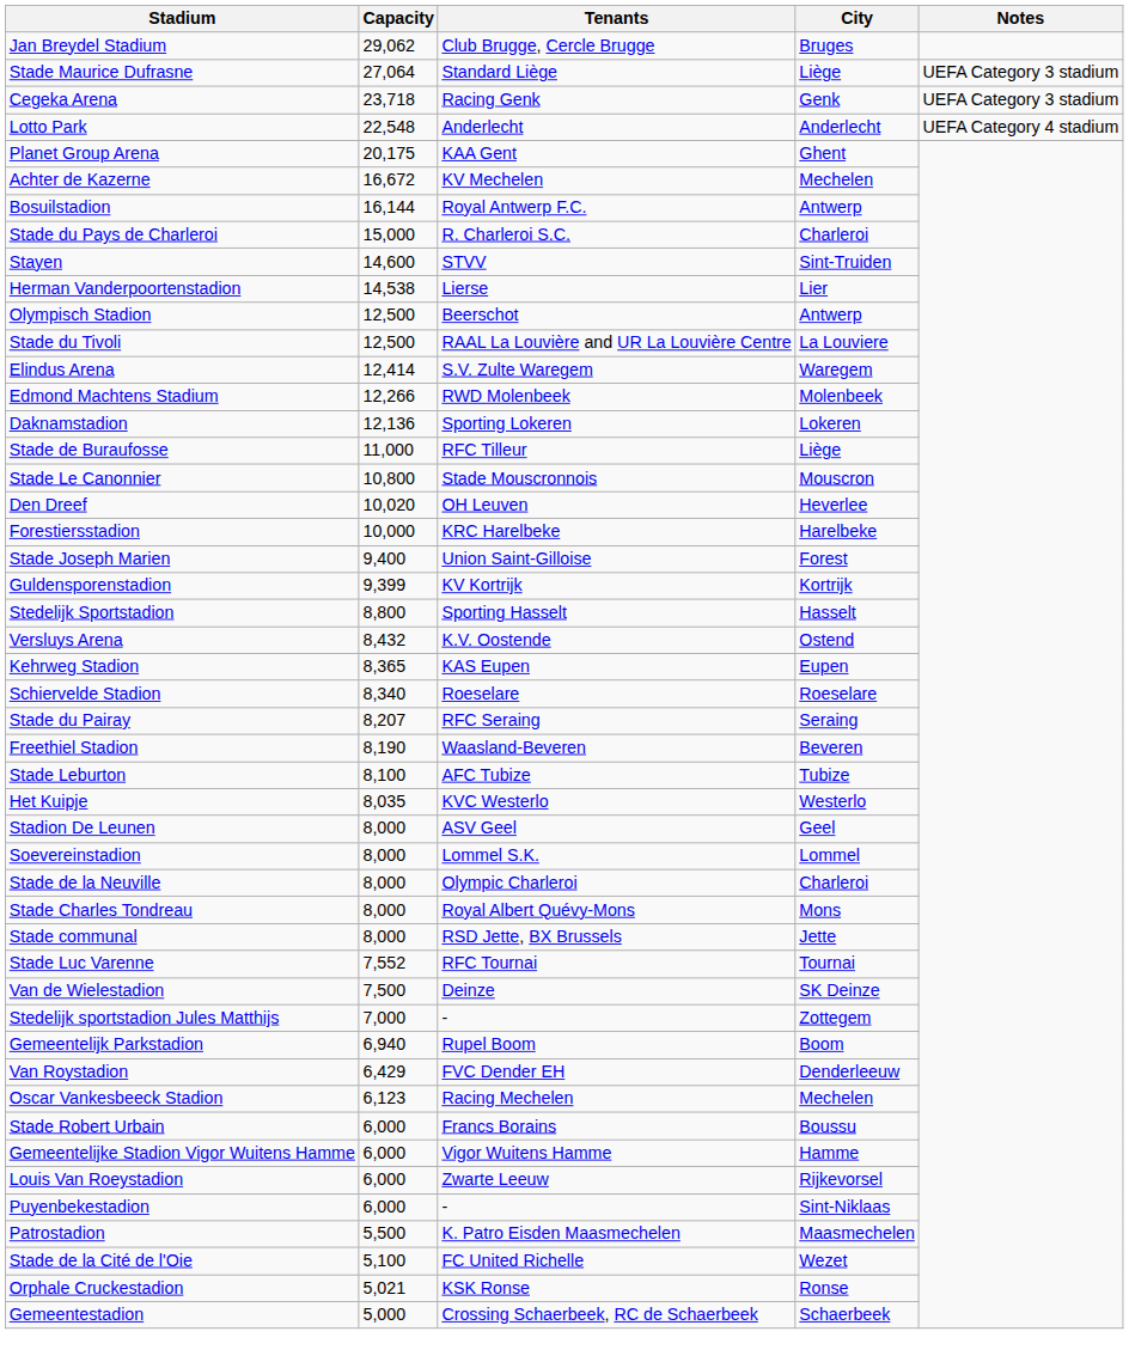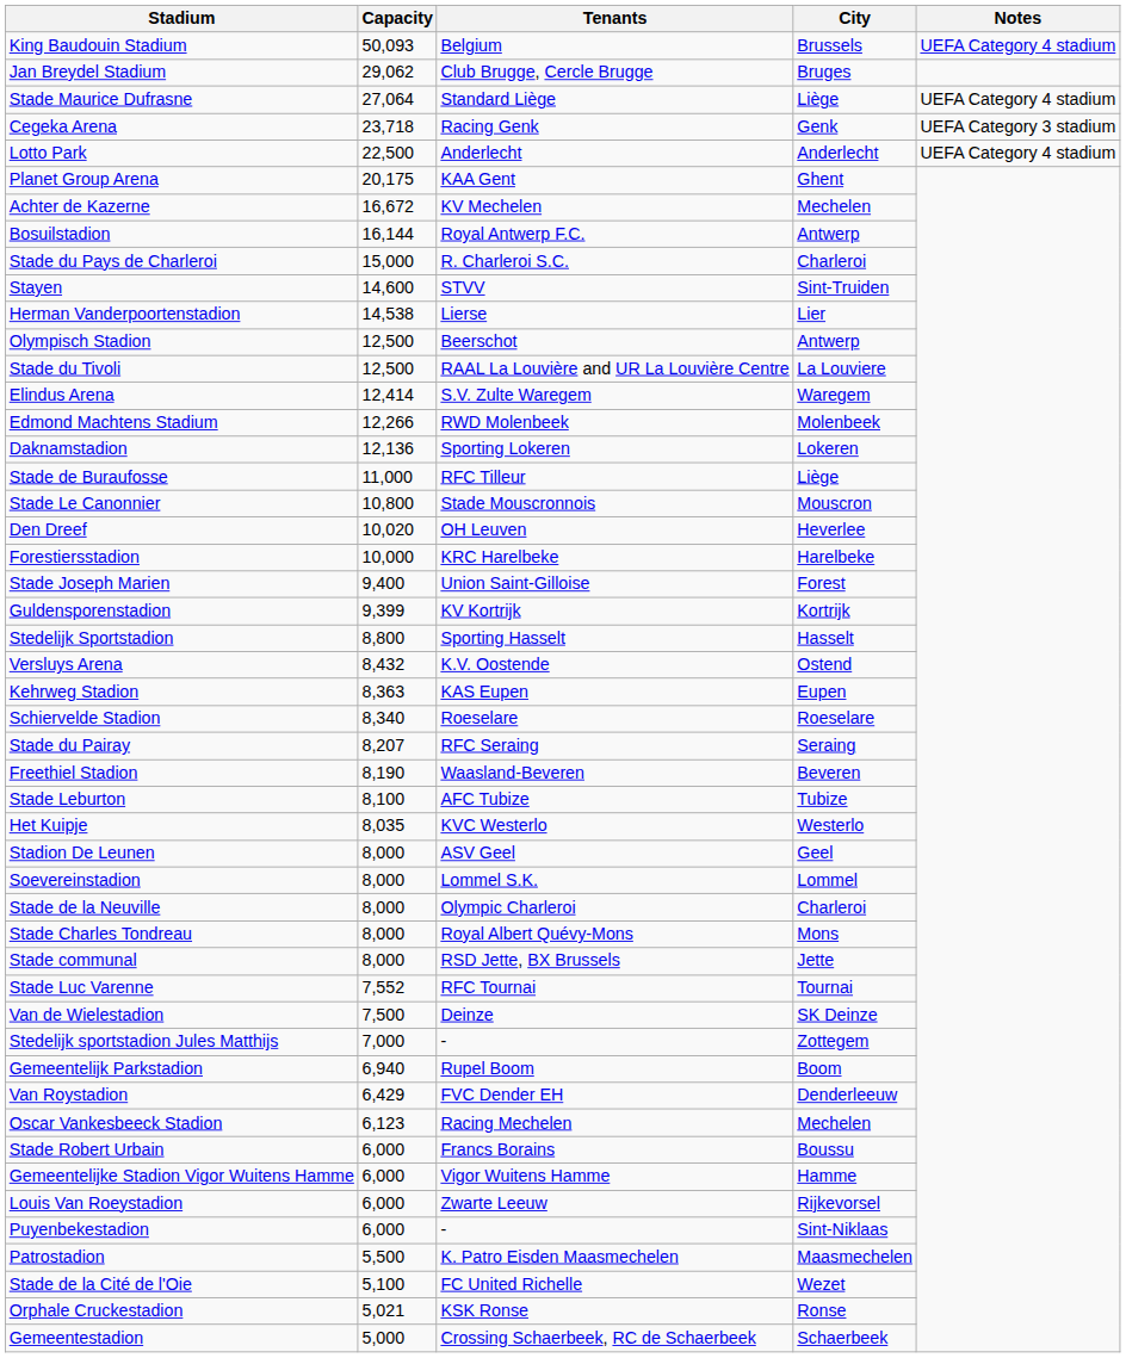 <table class="wikitable sortable">
 <tr>
 <th>Stadium</th>
 <th>Capacity</th>
 <th>Tenants</th>
 <th>City</th>
 <th>Notes</th>
+</tr>
+<tr>
+<td><a href='#'>King Baudouin Stadium</a></td>
+<td>50,093</td>
+<td><a href='#'>Belgium</a></td>
+<td><a href='#'>Brussels</a></td>
+<td><a href='#'>UEFA Category 4 stadium</a></td>
 </tr>
 <tr>
 <td><a href='#'>Jan Breydel Stadium</a></td>
 <td>29,062</td>
 <td><a href='#'>Club Brugge</a>, <a href='#'>Cercle Brugge</a></td>
 <td><a href='#'>Bruges</a></td>
 </tr>
 <tr>
 <td><a href='#'>Stade Maurice Dufrasne</a></td>
 <td>27,064</td>
 <td><a href='#'>Standard Liège</a></td>
 <td><a href='#'>Liège</a></td>
-<td>UEFA Category 3 stadium</td>
+<td>UEFA Category 4 stadium</td>
 </tr>
 <tr>
 <td><a href='#'>Cegeka Arena</a></td>
 <td>23,718</td>
 <td><a href='#'>Racing Genk</a></td>
 <td><a href='#'>Genk</a></td>
 <td>UEFA Category 3 stadium</td>
 </tr>
 <tr>
 <td><a href='#'>Lotto Park</a></td>
-<td>22,548</td>
+<td>22,500</td>
 <td><a href='#'>Anderlecht</a></td>
 <td><a href='#'>Anderlecht</a></td>
 <td>UEFA Category 4 stadium</td>
 </tr>
 <tr>
 <td><a href='#'>Planet Group Arena</a></td>
 <td>20,175</td>
 <td><a href='#'>KAA Gent</a></td>
 <td><a href='#'>Ghent</a></td>
 </tr>
 <tr>
 <td><a href='#'>Achter de Kazerne</a></td>
 <td>16,672</td>
 <td><a href='#'>KV Mechelen</a></td>
 <td><a href='#'>Mechelen</a></td>
 </tr>
 <tr>
 <td><a href='#'>Bosuilstadion</a></td>
 <td>16,144</td>
 <td><a href='#'>Royal Antwerp F.C.</a></td>
 <td><a href='#'>Antwerp</a></td>
 </tr>
 <tr>
 <td><a href='#'>Stade du Pays de Charleroi</a></td>
 <td>15,000</td>
 <td><a href='#'>R. Charleroi S.C.</a></td>
 <td><a href='#'>Charleroi</a></td>
 </tr>
 <tr>
 <td><a href='#'>Stayen</a></td>
 <td>14,600</td>
 <td><a href='#'>STVV</a></td>
 <td><a href='#'>Sint-Truiden</a></td>
 </tr>
 <tr>
 <td><a href='#'>Herman Vanderpoortenstadion</a></td>
 <td>14,538</td>
 <td><a href='#'>Lierse</a></td>
 <td><a href='#'>Lier</a></td>
 </tr>
 <tr>
 <td><a href='#'>Olympisch Stadion</a></td>
 <td>12,500</td>
 <td><a href='#'>Beerschot</a></td>
 <td><a href='#'>Antwerp</a></td>
 </tr>
 <tr>
 <td><a href='#'>Stade du Tivoli</a></td>
 <td>12,500</td>
 <td><a href='#'>RAAL La Louvière</a> and <a href='#'>UR La Louvière Centre</a></td>
 <td><a href='#'>La Louviere</a></td>
 </tr>
 <tr>
 <td><a href='#'>Elindus Arena</a></td>
 <td>12,414</td>
 <td><a href='#'>S.V. Zulte Waregem</a></td>
 <td><a href='#'>Waregem</a></td>
 </tr>
 <tr>
 <td><a href='#'>Edmond Machtens Stadium</a></td>
 <td>12,266</td>
 <td><a href='#'>RWD Molenbeek</a></td>
 <td><a href='#'>Molenbeek</a></td>
 </tr>
 <tr>
 <td><a href='#'>Daknamstadion</a></td>
 <td>12,136</td>
 <td><a href='#'>Sporting Lokeren</a></td>
 <td><a href='#'>Lokeren</a></td>
 </tr>
 <tr>
 <td><a href='#'>Stade de Buraufosse</a></td>
 <td>11,000</td>
 <td><a href='#'>RFC Tilleur</a></td>
 <td><a href='#'>Liège</a></td>
 </tr>
 <tr>
 <td><a href='#'>Stade Le Canonnier</a></td>
 <td>10,800</td>
 <td><a href='#'>Stade Mouscronnois</a></td>
 <td><a href='#'>Mouscron</a></td>
 </tr>
 <tr>
 <td><a href='#'>Den Dreef</a></td>
 <td>10,020</td>
 <td><a href='#'>OH Leuven</a></td>
 <td><a href='#'>Heverlee</a></td>
 </tr>
 <tr>
 <td><a href='#'>Forestiersstadion</a></td>
 <td>10,000</td>
 <td><a href='#'>KRC Harelbeke</a></td>
 <td><a href='#'>Harelbeke</a></td>
 </tr>
 <tr>
 <td><a href='#'>Stade Joseph Marien</a></td>
 <td>9,400</td>
 <td><a href='#'>Union Saint-Gilloise</a></td>
 <td><a href='#'>Forest</a></td>
 </tr>
 <tr>
 <td><a href='#'>Guldensporenstadion</a></td>
 <td>9,399</td>
 <td><a href='#'>KV Kortrijk</a></td>
 <td><a href='#'>Kortrijk</a></td>
 </tr>
 <tr>
 <td><a href='#'>Stedelijk Sportstadion</a></td>
 <td>8,800</td>
 <td><a href='#'>Sporting Hasselt</a></td>
 <td><a href='#'>Hasselt</a></td>
 </tr>
 <tr>
 <td><a href='#'>Versluys Arena</a></td>
 <td>8,432</td>
 <td><a href='#'>K.V. Oostende</a></td>
 <td><a href='#'>Ostend</a></td>
 </tr>
 <tr>
 <td><a href='#'>Kehrweg Stadion</a></td>
-<td>8,365</td>
+<td>8,363</td>
 <td><a href='#'>KAS Eupen</a></td>
 <td><a href='#'>Eupen</a></td>
 </tr>
 <tr>
 <td><a href='#'>Schiervelde Stadion</a></td>
 <td>8,340</td>
 <td><a href='#'>Roeselare</a></td>
 <td><a href='#'>Roeselare</a></td>
 </tr>
 <tr>
 <td><a href='#'>Stade du Pairay</a></td>
 <td>8,207</td>
 <td><a href='#'>RFC Seraing</a></td>
 <td><a href='#'>Seraing</a></td>
 </tr>
 <tr>
 <td><a href='#'>Freethiel Stadion</a></td>
 <td>8,190</td>
 <td><a href='#'>Waasland-Beveren</a></td>
 <td><a href='#'>Beveren</a></td>
 </tr>
 <tr>
 <td><a href='#'>Stade Leburton</a></td>
 <td>8,100</td>
 <td><a href='#'>AFC Tubize</a></td>
 <td><a href='#'>Tubize</a></td>
 </tr>
 <tr>
 <td><a href='#'>Het Kuipje</a></td>
 <td>8,035</td>
 <td><a href='#'>KVC Westerlo</a></td>
 <td><a href='#'>Westerlo</a></td>
 </tr>
 <tr>
 <td><a href='#'>Stadion De Leunen</a></td>
 <td>8,000</td>
 <td><a href='#'>ASV Geel</a></td>
 <td><a href='#'>Geel</a></td>
 </tr>
 <tr>
 <td><a href='#'>Soevereinstadion</a></td>
 <td>8,000</td>
 <td><a href='#'>Lommel S.K.</a></td>
 <td><a href='#'>Lommel</a></td>
 </tr>
 <tr>
 <td><a href='#'>Stade de la Neuville</a></td>
 <td>8,000</td>
 <td><a href='#'>Olympic Charleroi</a></td>
 <td><a href='#'>Charleroi</a></td>
 </tr>
 <tr>
 <td><a href='#'>Stade Charles Tondreau</a></td>
 <td>8,000</td>
 <td><a href='#'>Royal Albert Quévy-Mons</a></td>
 <td><a href='#'>Mons</a></td>
 </tr>
 <tr>
 <td><a href='#'>Stade communal</a></td>
 <td>8,000</td>
 <td><a href='#'>RSD Jette</a>, <a href='#'>BX Brussels</a></td>
 <td><a href='#'>Jette</a></td>
 </tr>
 <tr>
 <td><a href='#'>Stade Luc Varenne</a></td>
 <td>7,552</td>
 <td><a href='#'>RFC Tournai</a></td>
 <td><a href='#'>Tournai</a></td>
 </tr>
 <tr>
 <td><a href='#'>Van de Wielestadion</a></td>
 <td>7,500</td>
 <td><a href='#'>Deinze</a></td>
 <td><a href='#'>SK Deinze</a></td>
 </tr>
 <tr>
 <td><a href='#'>Stedelijk sportstadion Jules Matthijs</a></td>
 <td>7,000</td>
 <td>-</td>
 <td><a href='#'>Zottegem</a></td>
 </tr>
 <tr>
 <td><a href='#'>Gemeentelijk Parkstadion</a></td>
 <td>6,940</td>
 <td><a href='#'>Rupel Boom</a></td>
 <td><a href='#'>Boom</a></td>
 </tr>
 <tr>
 <td><a href='#'>Van Roystadion</a></td>
 <td>6,429</td>
 <td><a href='#'>FVC Dender EH</a></td>
 <td><a href='#'>Denderleeuw</a></td>
 </tr>
 <tr>
 <td><a href='#'>Oscar Vankesbeeck Stadion</a></td>
 <td>6,123</td>
 <td><a href='#'>Racing Mechelen</a></td>
 <td><a href='#'>Mechelen</a></td>
 </tr>
 <tr>
 <td><a href='#'>Stade Robert Urbain</a></td>
 <td>6,000</td>
 <td><a href='#'>Francs Borains</a></td>
 <td><a href='#'>Boussu</a></td>
 </tr>
 <tr>
 <td><a href='#'>Gemeentelijke Stadion Vigor Wuitens Hamme</a></td>
 <td>6,000</td>
 <td><a href='#'>Vigor Wuitens Hamme</a></td>
 <td><a href='#'>Hamme</a></td>
 </tr>
 <tr>
 <td><a href='#'>Louis Van Roeystadion</a></td>
 <td>6,000</td>
 <td><a href='#'>Zwarte Leeuw</a></td>
 <td><a href='#'>Rijkevorsel</a></td>
 </tr>
 <tr>
 <td><a href='#'>Puyenbekestadion</a></td>
 <td>6,000</td>
 <td>-</td>
 <td><a href='#'>Sint-Niklaas</a></td>
 </tr>
 <tr>
 <td><a href='#'>Patrostadion</a></td>
 <td>5,500</td>
 <td><a href='#'>K. Patro Eisden Maasmechelen</a></td>
 <td><a href='#'>Maasmechelen</a></td>
 </tr>
 <tr>
 <td><a href='#'>Stade de la Cité de l'Oie</a></td>
 <td>5,100</td>
 <td><a href='#'>FC United Richelle</a></td>
 <td><a href='#'>Wezet</a></td>
 </tr>
 <tr>
 <td><a href='#'>Orphale Cruckestadion</a></td>
 <td>5,021</td>
 <td><a href='#'>KSK Ronse</a></td>
 <td><a href='#'>Ronse</a></td>
 </tr>
 <tr>
 <td><a href='#'>Gemeentestadion</a></td>
 <td>5,000</td>
 <td><a href='#'>Crossing Schaerbeek</a>, <a href='#'>RC de Schaerbeek</a></td>
 <td><a href='#'>Schaerbeek</a></td>
 </tr>
 </table>
